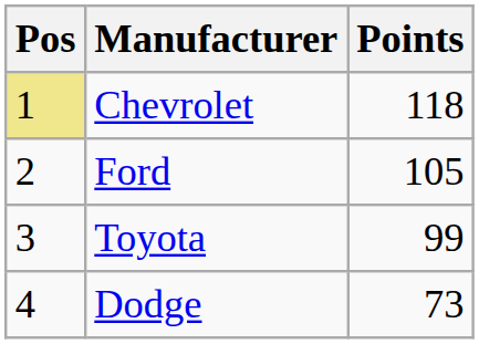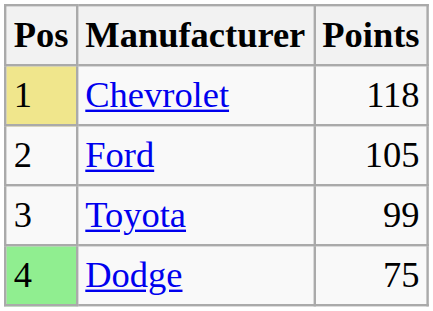 <table class="wikitable" style="font-size: 95%;">
 <tr>
 <th>Pos</th>
 <th>Manufacturer</th>
 <th>Points</th>
 </tr>
 <tr>
 <td style="background: khaki;">1</td>
 <td><a href='#'>Chevrolet</a></td>
 <td style="text-align:right;">118</td>
 </tr>
 <tr>
 <td>2</td>
 <td><a href='#'>Ford</a></td>
 <td style="text-align:right;">105</td>
 </tr>
 <tr>
 <td>3</td>
 <td><a href='#'>Toyota</a></td>
 <td style="text-align:right;">99</td>
 </tr>
 <tr>
-<td>4</td>
+<td style="background: lightgreen;">4</td>
 <td><a href='#'>Dodge</a></td>
-<td style="text-align:right;">73</td>
+<td style="text-align:right;">75</td>
 </tr>
 </table>
